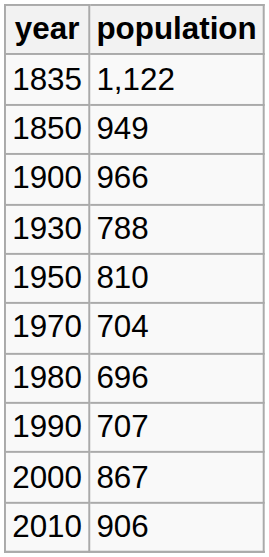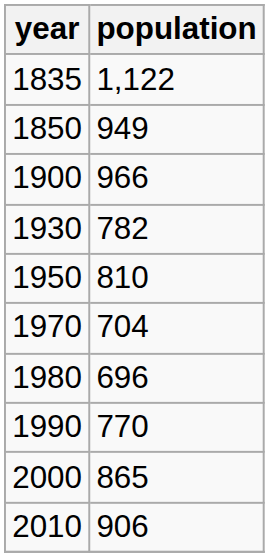 <table class="wikitable">
 <tr>
 <th>year</th>
 <th>population</th>
 </tr>
 <tr>
 <td>1835</td>
 <td>1,122</td>
 </tr>
 <tr>
 <td>1850</td>
 <td>949</td>
 </tr>
 <tr>
 <td>1900</td>
 <td>966</td>
 </tr>
 <tr>
 <td>1930</td>
-<td>788</td>
+<td>782</td>
 </tr>
 <tr>
 <td>1950</td>
 <td>810</td>
 </tr>
 <tr>
 <td>1970</td>
 <td>704</td>
 </tr>
 <tr>
 <td>1980</td>
 <td>696</td>
 </tr>
 <tr>
 <td>1990</td>
-<td>707</td>
+<td>770</td>
 </tr>
 <tr>
 <td>2000</td>
-<td>867</td>
+<td>865</td>
 </tr>
 <tr>
 <td>2010</td>
 <td>906</td>
 </tr>
 <tr>
 </tr>
 </table>
